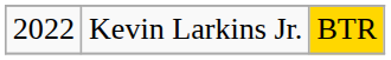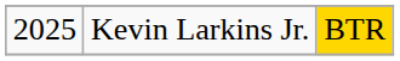 <table class="wikitable">
 <tr>
 </tr>
 <tr>
-<td>2022</td>
+<td>2025</td>
 <td>Kevin Larkins Jr.</td>
 <td style="background: gold;">BTR</td>
 </tr>
 <tr>
 </tr>
 </table>
